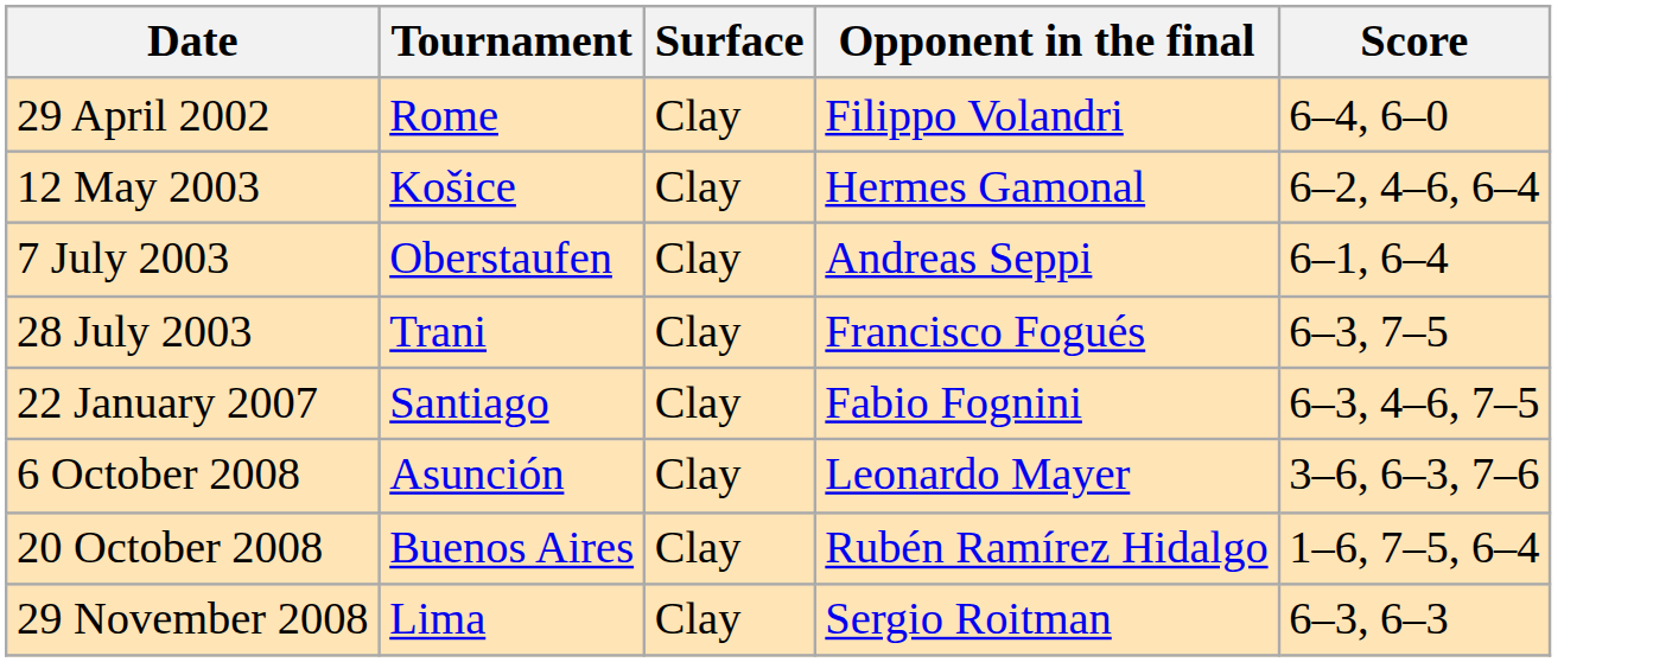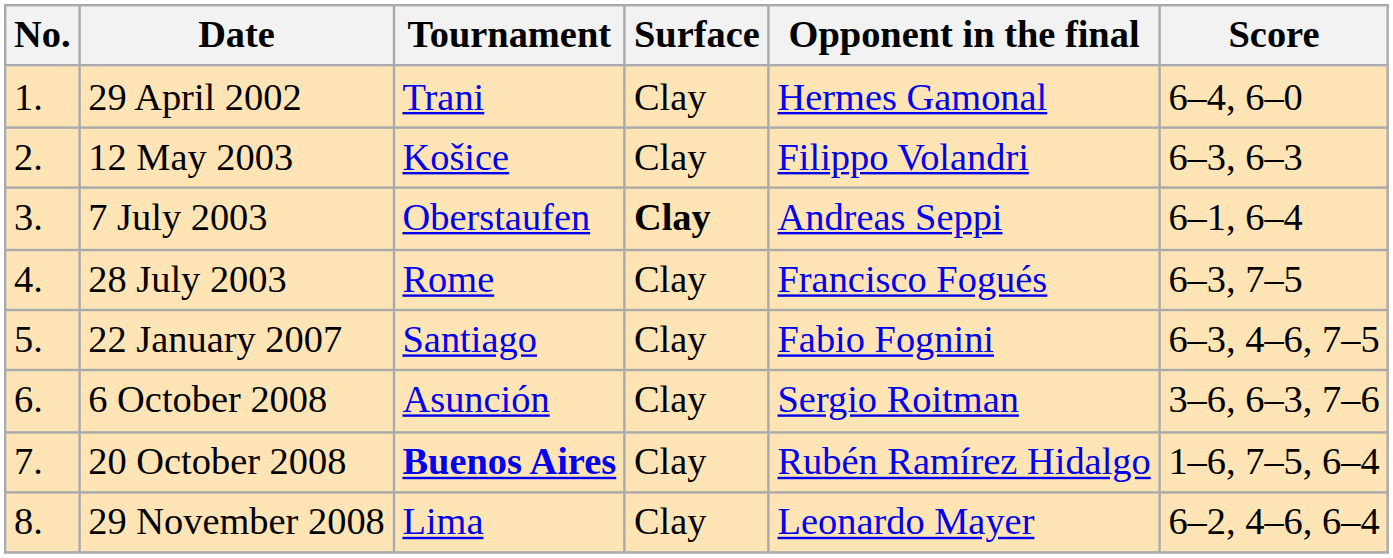 <table class="wikitable">
 <tr>
+<th>No.</th>
 <th>Date</th>
 <th>Tournament</th>
 <th>Surface</th>
 <th>Opponent in the final</th>
 <th>Score</th>
 </tr>
 <tr bgcolor="moccasin">
+<td>1.</td>
 <td>29 April 2002</td>
-<td><a href='#'>Rome</a></td>
+<td><a href='#'>Trani</a></td>
 <td>Clay</td>
-<td> <a href='#'>Filippo Volandri</a></td>
+<td> <a href='#'>Hermes Gamonal</a></td>
 <td>6–4, 6–0</td>
 </tr>
 <tr bgcolor="moccasin">
+<td>2.</td>
 <td>12 May 2003</td>
 <td><a href='#'>Košice</a></td>
 <td>Clay</td>
-<td> <a href='#'>Hermes Gamonal</a></td>
-<td>6–2, 4–6, 6–4</td>
+<td> <a href='#'>Filippo Volandri</a></td>
+<td>6–3, 6–3</td>
 </tr>
 <tr bgcolor="moccasin">
+<td>3.</td>
 <td>7 July 2003</td>
 <td><a href='#'>Oberstaufen</a></td>
-<td>Clay</td>
+<td><strong>Clay</strong></td>
 <td> <a href='#'>Andreas Seppi</a></td>
 <td>6–1, 6–4</td>
 </tr>
 <tr bgcolor="moccasin">
+<td>4.</td>
 <td>28 July 2003</td>
-<td><a href='#'>Trani</a></td>
+<td><a href='#'>Rome</a></td>
 <td>Clay</td>
 <td> <a href='#'>Francisco Fogués</a></td>
 <td>6–3, 7–5</td>
 </tr>
 <tr bgcolor="moccasin">
+<td>5.</td>
 <td>22 January 2007</td>
 <td><a href='#'>Santiago</a></td>
 <td>Clay</td>
 <td> <a href='#'>Fabio Fognini</a></td>
 <td>6–3, 4–6, 7–5</td>
 </tr>
 <tr bgcolor="moccasin">
+<td>6.</td>
 <td>6 October 2008</td>
 <td><a href='#'>Asunción</a></td>
 <td>Clay</td>
-<td> <a href='#'>Leonardo Mayer</a></td>
+<td> <a href='#'>Sergio Roitman</a></td>
 <td>3–6, 6–3, 7–6</td>
 </tr>
 <tr bgcolor="moccasin">
+<td>7.</td>
 <td>20 October 2008</td>
-<td><a href='#'>Buenos Aires</a></td>
+<td><strong><a href='#'>Buenos Aires</a></strong></td>
 <td>Clay</td>
 <td> <a href='#'>Rubén Ramírez Hidalgo</a></td>
 <td>1–6, 7–5, 6–4</td>
 </tr>
 <tr bgcolor="moccasin">
+<td>8.</td>
 <td>29 November 2008</td>
 <td><a href='#'>Lima</a></td>
 <td>Clay</td>
-<td> <a href='#'>Sergio Roitman</a></td>
-<td>6–3, 6–3</td>
+<td> <a href='#'>Leonardo Mayer</a></td>
+<td>6–2, 4–6, 6–4</td>
 </tr>
 </table>
